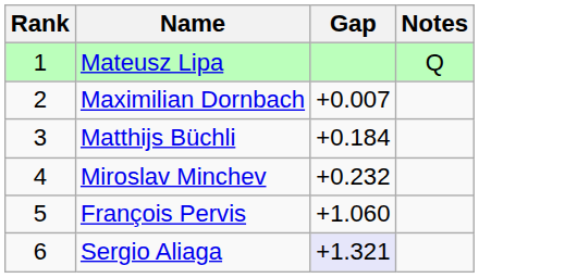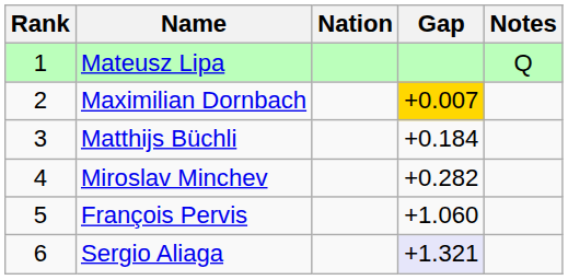 <table class="wikitable sortable" style="text-align:center">
 <tr>
 <th>Rank</th>
 <th>Name</th>
+<th>Nation</th>
 <th>Gap</th>
 <th>Notes</th>
 </tr>
 <tr bgcolor=bbffbb>
 <td>1</td>
 <td align=left><a href='#'>Mateusz Lipa</a></td>
+<td align=left></td>
 <td></td>
 <td>Q</td>
 </tr>
 <tr>
 <td>2</td>
 <td align=left><a href='#'>Maximilian Dornbach</a></td>
-<td>+0.007</td>
+<td align=left></td>
+<td style="background: gold;">+0.007</td>
 <td></td>
 </tr>
 <tr>
 <td>3</td>
 <td align=left><a href='#'>Matthijs Büchli</a></td>
+<td align=left></td>
 <td>+0.184</td>
 <td></td>
 </tr>
 <tr>
 <td>4</td>
 <td align=left><a href='#'>Miroslav Minchev</a></td>
-<td>+0.232</td>
+<td align=left></td>
+<td>+0.282</td>
 <td></td>
 </tr>
 <tr>
 <td>5</td>
 <td align=left><a href='#'>François Pervis</a></td>
+<td align=left></td>
 <td>+1.060</td>
 <td></td>
 </tr>
 <tr>
 <td>6</td>
 <td align=left><a href='#'>Sergio Aliaga</a></td>
+<td align=left></td>
 <td style="background: lavender;">+1.321</td>
 <td></td>
 </tr>
 </table>
